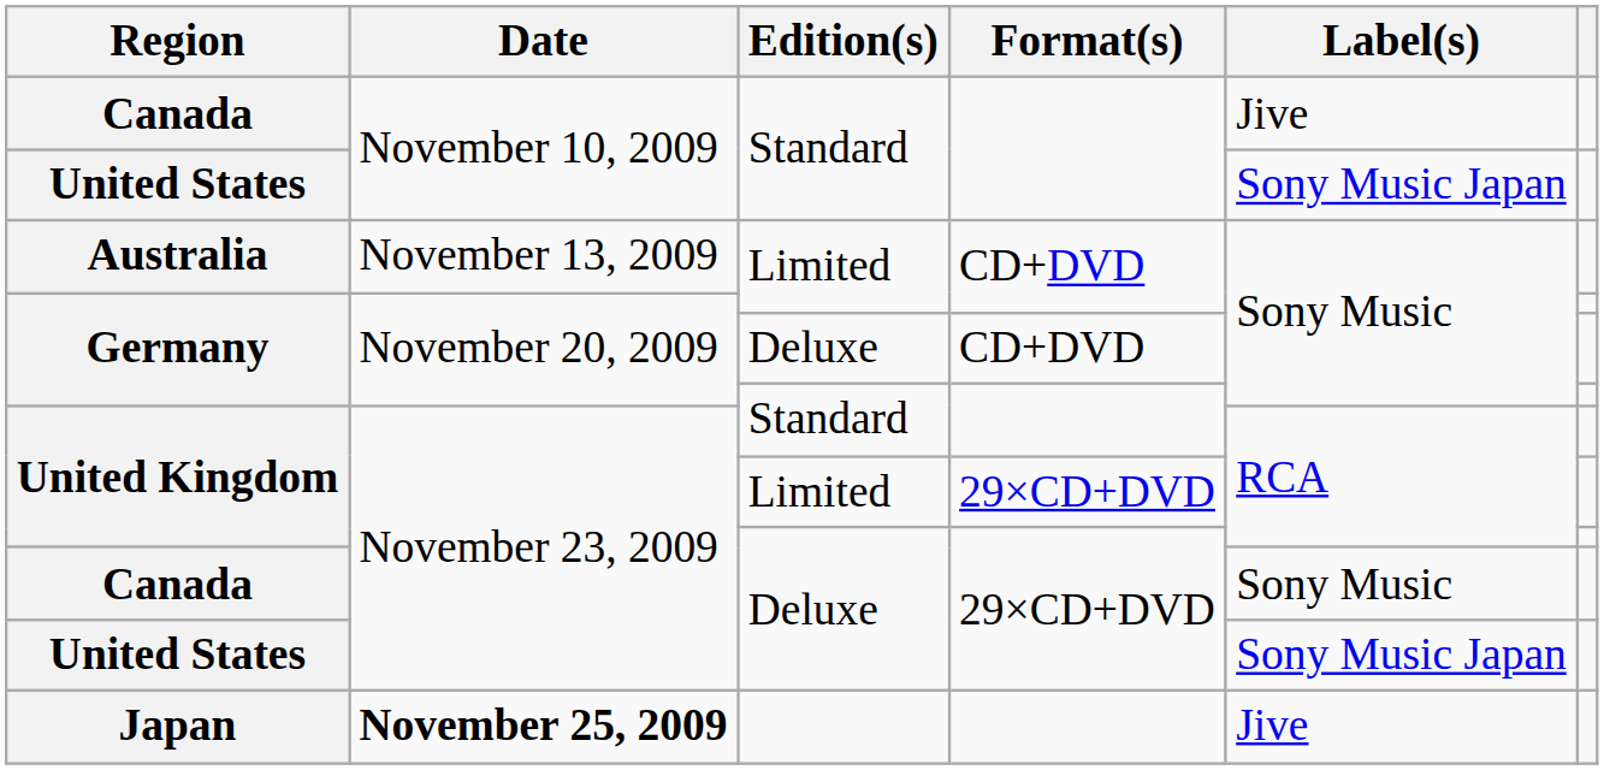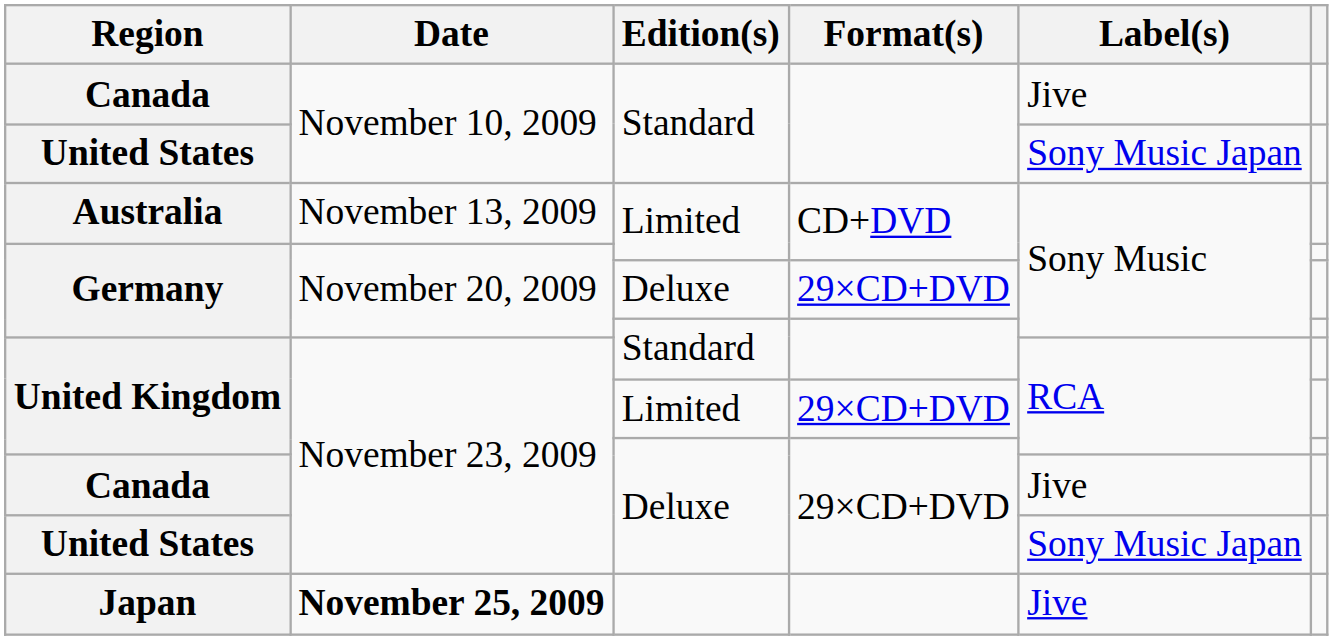 <table class="wikitable plainrowheaders">
 <tr>
 <th scope="col">Region</th>
 <th scope="col">Date</th>
 <th scope="col">Edition(s)</th>
 <th scope="col">Format(s)</th>
 <th scope="col">Label(s)</th>
 <th scope="col"></th>
 </tr>
 <tr>
 <th scope="row">Canada</th>
 <td rowspan="2">November 10, 2009</td>
 <td rowspan="2">Standard</td>
 <td rowspan="2"></td>
 <td>Jive</td>
 <td align="center"></td>
 </tr>
 <tr>
 <th scope="row">United States</th>
 <td><a href='#'>Sony Music Japan</a></td>
 <td align="center"></td>
 </tr>
 <tr>
 <th scope="row">Australia</th>
 <td>November 13, 2009</td>
 <td rowspan="2">Limited</td>
 <td rowspan="2">CD+<a href='#'>DVD</a></td>
 <td rowspan="4">Sony Music</td>
 <td align="center"></td>
 </tr>
 <tr>
 <th scope="row" rowspan="3">Germany</th>
 <td rowspan="3">November 20, 2009</td>
 <td align="center"></td>
 </tr>
 <tr>
 <td>Deluxe</td>
-<td>CD+DVD</td>
+<td><a href='#'>29×CD+DVD</a></td>
 <td align="center"></td>
 </tr>
 <tr>
 <td rowspan="2">Standard</td>
 <td rowspan="2"></td>
 <td align="center"></td>
 </tr>
 <tr>
 <th scope="row" rowspan="3">United Kingdom</th>
 <td rowspan="5">November 23, 2009</td>
 <td rowspan="3"><a href='#'>RCA</a></td>
 <td align="center"></td>
 </tr>
 <tr>
 <td>Limited</td>
 <td><a href='#'>29×CD+DVD</a></td>
 <td align="center"></td>
 </tr>
 <tr>
 <td rowspan="3">Deluxe</td>
 <td rowspan="3">29×CD+DVD</td>
 <td align="center"></td>
 </tr>
 <tr>
 <th scope="row">Canada</th>
-<td>Sony Music</td>
+<td>Jive</td>
 <td align="center"></td>
 </tr>
 <tr>
 <th scope="row">United States</th>
 <td><a href='#'>Sony Music Japan</a></td>
 <td align="center"></td>
 </tr>
 <tr>
 <th scope="row">Japan</th>
 <td><strong>November 25, 2009</strong></td>
 <td></td>
 <td></td>
 <td><a href='#'>Jive</a></td>
 <td align="center"></td>
 </tr>
 </table>
